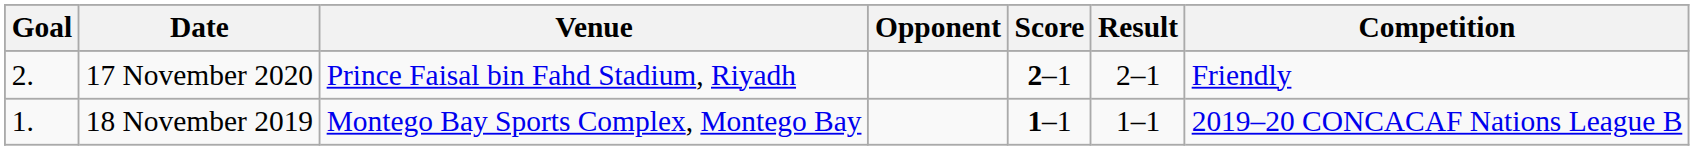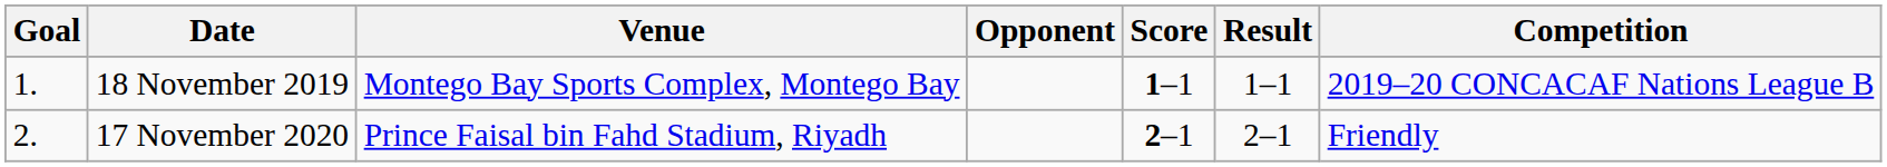 <table class="wikitable plainrowheaders sortable">
 <tr>
 <th>Goal</th>
 <th>Date</th>
 <th>Venue</th>
 <th>Opponent</th>
 <th>Score</th>
 <th>Result</th>
 <th>Competition</th>
 </tr>
 <tr>
+<td>1.</td>
+<td>18 November 2019</td>
+<td><a href='#'>Montego Bay Sports Complex</a>, <a href='#'>Montego Bay</a></td>
+<td></td>
+<td align=center><strong>1</strong>–1</td>
+<td align=center>1–1</td>
+<td><a href='#'>2019–20 CONCACAF Nations League B</a></td>
+</tr>
+<tr>
 <td>2.</td>
 <td>17 November 2020</td>
 <td><a href='#'>Prince Faisal bin Fahd Stadium</a>, <a href='#'>Riyadh</a></td>
 <td></td>
 <td align=center><strong>2</strong>–1</td>
 <td align=center>2–1</td>
 <td><a href='#'>Friendly</a></td>
 </tr>
-<tr>
-<td>1.</td>
-<td>18 November 2019</td>
-<td><a href='#'>Montego Bay Sports Complex</a>, <a href='#'>Montego Bay</a></td>
-<td></td>
-<td align=center><strong>1</strong>–1</td>
-<td align=center>1–1</td>
-<td><a href='#'>2019–20 CONCACAF Nations League B</a></td>
-</tr>
 </table>
